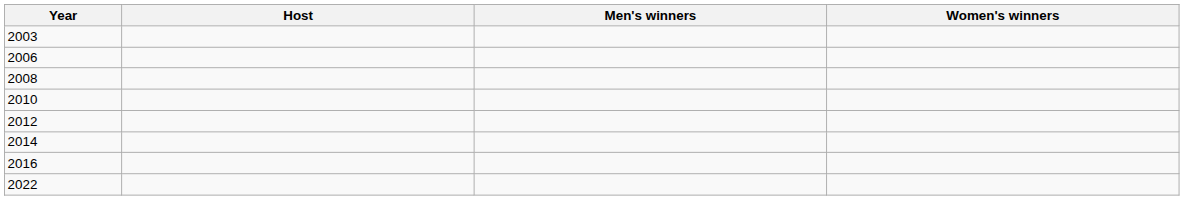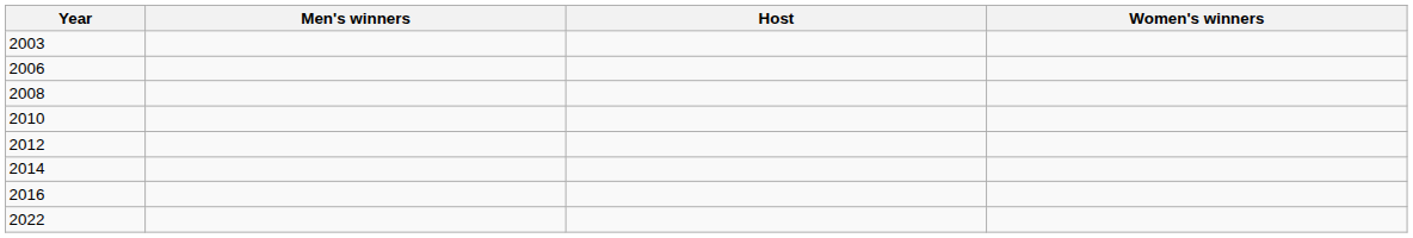 <table class="wikitable sortable" style="font-size:90%; width: 100%; text-align: left;">
 <tr>
 <th width=5%>Year</th>
+<th width=15%>Men's winners</th>
 <th width=15%>Host</th>
-<th width=15%>Men's winners</th>
 <th width=15%>Women's winners</th>
 </tr>
 <tr>
 <td>2003</td>
 <td></td>
 <td></td>
 <td></td>
 </tr>
 <tr>
 <td>2006</td>
 <td></td>
 <td></td>
 <td></td>
 </tr>
 <tr>
 <td>2008</td>
 <td></td>
 <td></td>
 <td></td>
 </tr>
 <tr>
 <td>2010</td>
 <td></td>
 <td></td>
 <td></td>
 </tr>
 <tr>
 <td>2012</td>
 <td></td>
 <td></td>
 <td></td>
 </tr>
 <tr>
 <td>2014</td>
 <td></td>
 <td></td>
 <td></td>
 </tr>
 <tr>
 <td>2016</td>
 <td></td>
 <td></td>
 <td></td>
 </tr>
 <tr>
 <td>2022</td>
 <td></td>
 <td></td>
 <td></td>
 </tr>
 </table>
